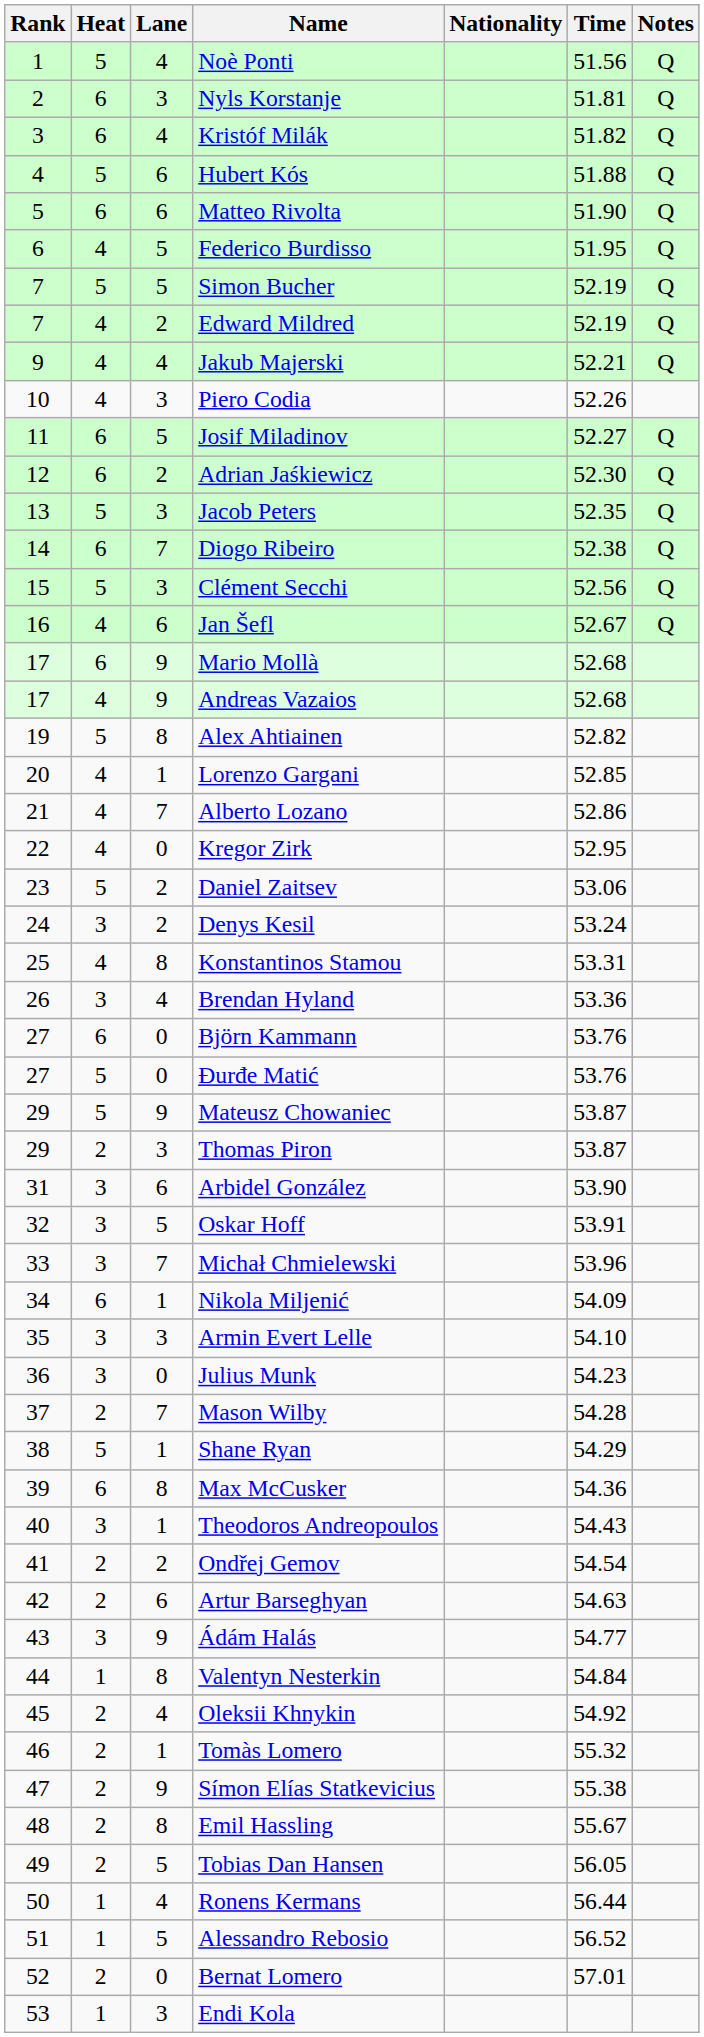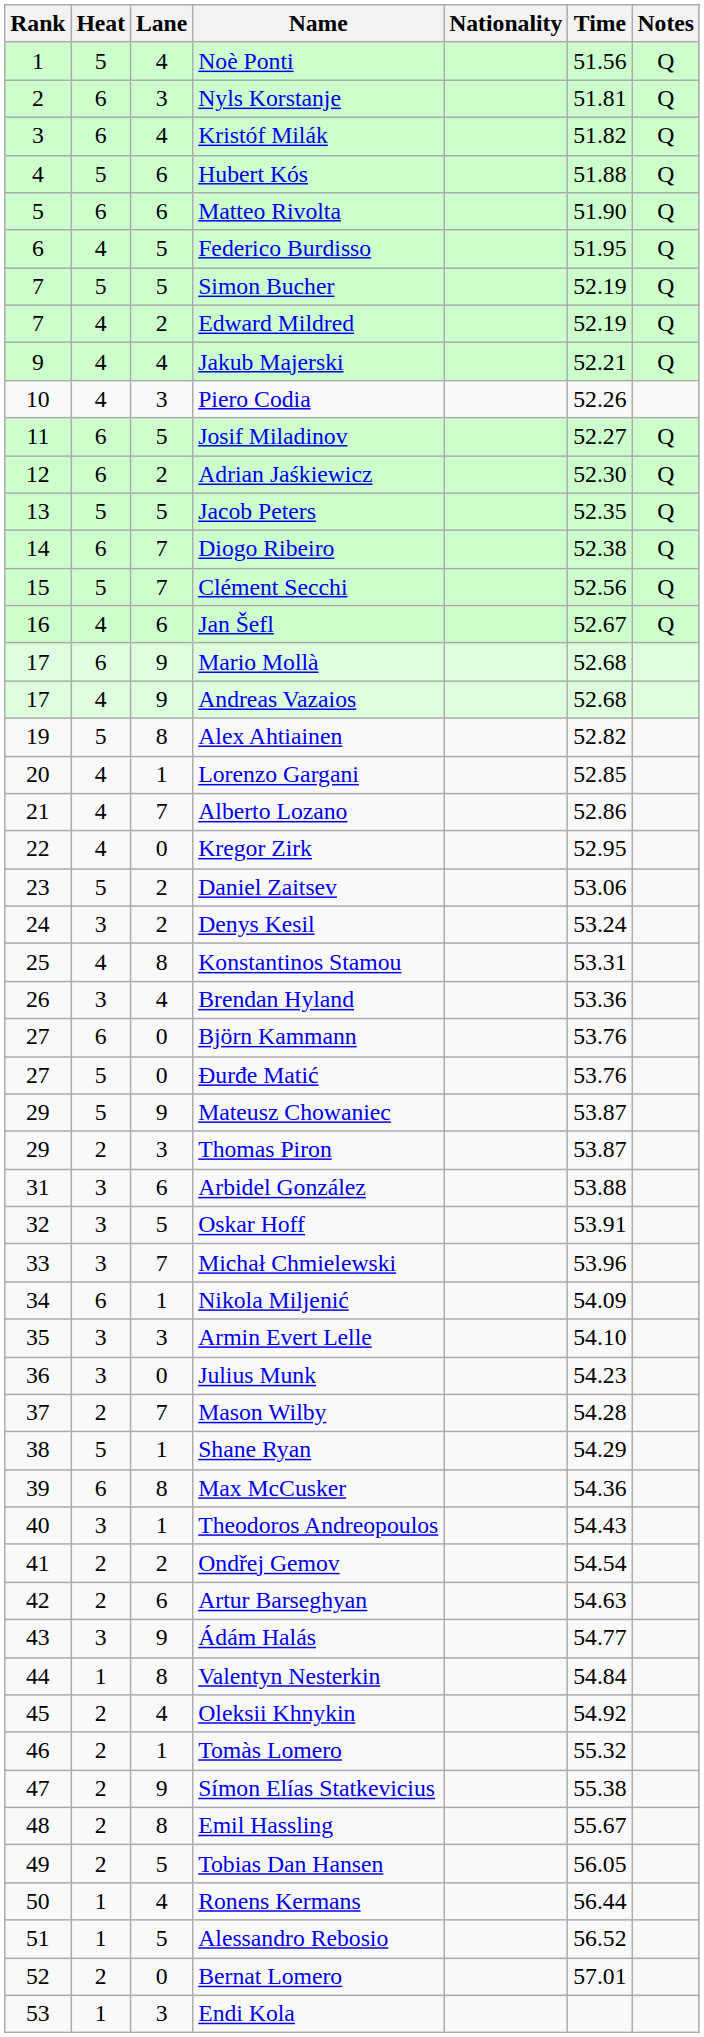 <table class="wikitable sortable" style="text-align:center">
 <tr>
 <th>Rank</th>
 <th>Heat</th>
 <th>Lane</th>
 <th>Name</th>
 <th>Nationality</th>
 <th>Time</th>
 <th>Notes</th>
 </tr>
 <tr bgcolor=ccffcc>
 <td>1</td>
 <td>5</td>
 <td>4</td>
 <td align=left><a href='#'>Noè Ponti</a></td>
 <td align=left></td>
 <td>51.56</td>
 <td>Q</td>
 </tr>
 <tr bgcolor=ccffcc>
 <td>2</td>
 <td>6</td>
 <td>3</td>
 <td align=left><a href='#'>Nyls Korstanje</a></td>
 <td align=left></td>
 <td>51.81</td>
 <td>Q</td>
 </tr>
 <tr bgcolor=ccffcc>
 <td>3</td>
 <td>6</td>
 <td>4</td>
 <td align=left><a href='#'>Kristóf Milák</a></td>
 <td align=left></td>
 <td>51.82</td>
 <td>Q</td>
 </tr>
 <tr bgcolor=ccffcc>
 <td>4</td>
 <td>5</td>
 <td>6</td>
 <td align=left><a href='#'>Hubert Kós</a></td>
 <td align=left></td>
 <td>51.88</td>
 <td>Q</td>
 </tr>
 <tr bgcolor=ccffcc>
 <td>5</td>
 <td>6</td>
 <td>6</td>
 <td align=left><a href='#'>Matteo Rivolta</a></td>
 <td align=left></td>
 <td>51.90</td>
 <td>Q</td>
 </tr>
 <tr bgcolor=ccffcc>
 <td>6</td>
 <td>4</td>
 <td>5</td>
 <td align=left><a href='#'>Federico Burdisso</a></td>
 <td align=left></td>
 <td>51.95</td>
 <td>Q</td>
 </tr>
 <tr bgcolor=ccffcc>
 <td>7</td>
 <td>5</td>
 <td>5</td>
 <td align=left><a href='#'>Simon Bucher</a></td>
 <td align=left></td>
 <td>52.19</td>
 <td>Q</td>
 </tr>
 <tr bgcolor=ccffcc>
 <td>7</td>
 <td>4</td>
 <td>2</td>
 <td align=left><a href='#'>Edward Mildred</a></td>
 <td align=left></td>
 <td>52.19</td>
 <td>Q</td>
 </tr>
 <tr bgcolor=ccffcc>
 <td>9</td>
 <td>4</td>
 <td>4</td>
 <td align=left><a href='#'>Jakub Majerski</a></td>
 <td align=left></td>
 <td>52.21</td>
 <td>Q</td>
 </tr>
 <tr>
 <td>10</td>
 <td>4</td>
 <td>3</td>
 <td align=left><a href='#'>Piero Codia</a></td>
 <td align=left></td>
 <td>52.26</td>
 <td></td>
 </tr>
 <tr bgcolor=ccffcc>
 <td>11</td>
 <td>6</td>
 <td>5</td>
 <td align=left><a href='#'>Josif Miladinov</a></td>
 <td align=left></td>
 <td>52.27</td>
 <td>Q</td>
 </tr>
 <tr bgcolor=ccffcc>
 <td>12</td>
 <td>6</td>
 <td>2</td>
 <td align=left><a href='#'>Adrian Jaśkiewicz</a></td>
 <td align=left></td>
 <td>52.30</td>
 <td>Q</td>
 </tr>
 <tr bgcolor=ccffcc>
 <td>13</td>
 <td>5</td>
-<td>3</td>
+<td>5</td>
 <td align=left><a href='#'>Jacob Peters</a></td>
 <td align=left></td>
 <td>52.35</td>
 <td>Q</td>
 </tr>
 <tr bgcolor=ccffcc>
 <td>14</td>
 <td>6</td>
 <td>7</td>
 <td align=left><a href='#'>Diogo Ribeiro</a></td>
 <td align=left></td>
 <td>52.38</td>
 <td>Q</td>
 </tr>
 <tr bgcolor=ccffcc>
 <td>15</td>
 <td>5</td>
-<td>3</td>
+<td>7</td>
 <td align=left><a href='#'>Clément Secchi</a></td>
 <td align=left></td>
 <td>52.56</td>
 <td>Q</td>
 </tr>
 <tr bgcolor=ccffcc>
 <td>16</td>
 <td>4</td>
 <td>6</td>
 <td align=left><a href='#'>Jan Šefl</a></td>
 <td align=left></td>
 <td>52.67</td>
 <td>Q</td>
 </tr>
 <tr bgcolor=ddffdd>
 <td>17</td>
 <td>6</td>
 <td>9</td>
 <td align=left><a href='#'>Mario Mollà</a></td>
 <td align=left></td>
 <td>52.68</td>
 <td></td>
 </tr>
 <tr bgcolor=ddffdd>
 <td>17</td>
 <td>4</td>
 <td>9</td>
 <td align=left><a href='#'>Andreas Vazaios</a></td>
 <td align=left></td>
 <td>52.68</td>
 <td></td>
 </tr>
 <tr>
 <td>19</td>
 <td>5</td>
 <td>8</td>
 <td align=left><a href='#'>Alex Ahtiainen</a></td>
 <td align=left></td>
 <td>52.82</td>
 <td></td>
 </tr>
 <tr>
 <td>20</td>
 <td>4</td>
 <td>1</td>
 <td align=left><a href='#'>Lorenzo Gargani</a></td>
 <td align=left></td>
 <td>52.85</td>
 <td></td>
 </tr>
 <tr>
 <td>21</td>
 <td>4</td>
 <td>7</td>
 <td align=left><a href='#'>Alberto Lozano</a></td>
 <td align=left></td>
 <td>52.86</td>
 <td></td>
 </tr>
 <tr>
 <td>22</td>
 <td>4</td>
 <td>0</td>
 <td align=left><a href='#'>Kregor Zirk</a></td>
 <td align=left></td>
 <td>52.95</td>
 <td></td>
 </tr>
 <tr>
 <td>23</td>
 <td>5</td>
 <td>2</td>
 <td align=left><a href='#'>Daniel Zaitsev</a></td>
 <td align=left></td>
 <td>53.06</td>
 <td></td>
 </tr>
 <tr>
 <td>24</td>
 <td>3</td>
 <td>2</td>
 <td align=left><a href='#'>Denys Kesil</a></td>
 <td align=left></td>
 <td>53.24</td>
 <td></td>
 </tr>
 <tr>
 <td>25</td>
 <td>4</td>
 <td>8</td>
 <td align=left><a href='#'>Konstantinos Stamou</a></td>
 <td align=left></td>
 <td>53.31</td>
 <td></td>
 </tr>
 <tr>
 <td>26</td>
 <td>3</td>
 <td>4</td>
 <td align=left><a href='#'>Brendan Hyland</a></td>
 <td align=left></td>
 <td>53.36</td>
 <td></td>
 </tr>
 <tr>
 <td>27</td>
 <td>6</td>
 <td>0</td>
 <td align=left><a href='#'>Björn Kammann</a></td>
 <td align=left></td>
 <td>53.76</td>
 <td></td>
 </tr>
 <tr>
 <td>27</td>
 <td>5</td>
 <td>0</td>
 <td align=left><a href='#'>Đurđe Matić</a></td>
 <td align=left></td>
 <td>53.76</td>
 <td></td>
 </tr>
 <tr>
 <td>29</td>
 <td>5</td>
 <td>9</td>
 <td align=left><a href='#'>Mateusz Chowaniec</a></td>
 <td align=left></td>
 <td>53.87</td>
 <td></td>
 </tr>
 <tr>
 <td>29</td>
 <td>2</td>
 <td>3</td>
 <td align=left><a href='#'>Thomas Piron</a></td>
 <td align=left></td>
 <td>53.87</td>
 <td></td>
 </tr>
 <tr>
 <td>31</td>
 <td>3</td>
 <td>6</td>
 <td align=left><a href='#'>Arbidel González</a></td>
 <td align=left></td>
-<td>53.90</td>
+<td>53.88</td>
 <td></td>
 </tr>
 <tr>
 <td>32</td>
 <td>3</td>
 <td>5</td>
 <td align=left><a href='#'>Oskar Hoff</a></td>
 <td align=left></td>
 <td>53.91</td>
 <td></td>
 </tr>
 <tr>
 <td>33</td>
 <td>3</td>
 <td>7</td>
 <td align=left><a href='#'>Michał Chmielewski</a></td>
 <td align=left></td>
 <td>53.96</td>
 <td></td>
 </tr>
 <tr>
 <td>34</td>
 <td>6</td>
 <td>1</td>
 <td align=left><a href='#'>Nikola Miljenić</a></td>
 <td align=left></td>
 <td>54.09</td>
 <td></td>
 </tr>
 <tr>
 <td>35</td>
 <td>3</td>
 <td>3</td>
 <td align=left><a href='#'>Armin Evert Lelle</a></td>
 <td align=left></td>
 <td>54.10</td>
 <td></td>
 </tr>
 <tr>
 <td>36</td>
 <td>3</td>
 <td>0</td>
 <td align=left><a href='#'>Julius Munk</a></td>
 <td align=left></td>
 <td>54.23</td>
 <td></td>
 </tr>
 <tr>
 <td>37</td>
 <td>2</td>
 <td>7</td>
 <td align=left><a href='#'>Mason Wilby</a></td>
 <td align=left></td>
 <td>54.28</td>
 <td></td>
 </tr>
 <tr>
 <td>38</td>
 <td>5</td>
 <td>1</td>
 <td align=left><a href='#'>Shane Ryan</a></td>
 <td align=left></td>
 <td>54.29</td>
 <td></td>
 </tr>
 <tr>
 <td>39</td>
 <td>6</td>
 <td>8</td>
 <td align=left><a href='#'>Max McCusker</a></td>
 <td align=left></td>
 <td>54.36</td>
 <td></td>
 </tr>
 <tr>
 <td>40</td>
 <td>3</td>
 <td>1</td>
 <td align=left><a href='#'>Theodoros Andreopoulos</a></td>
 <td align=left></td>
 <td>54.43</td>
 <td></td>
 </tr>
 <tr>
 <td>41</td>
 <td>2</td>
 <td>2</td>
 <td align=left><a href='#'>Ondřej Gemov</a></td>
 <td align=left></td>
 <td>54.54</td>
 <td></td>
 </tr>
 <tr>
 <td>42</td>
 <td>2</td>
 <td>6</td>
 <td align=left><a href='#'>Artur Barseghyan</a></td>
 <td align=left></td>
 <td>54.63</td>
 <td></td>
 </tr>
 <tr>
 <td>43</td>
 <td>3</td>
 <td>9</td>
 <td align=left><a href='#'>Ádám Halás</a></td>
 <td align=left></td>
 <td>54.77</td>
 <td></td>
 </tr>
 <tr>
 <td>44</td>
 <td>1</td>
 <td>8</td>
 <td align=left><a href='#'>Valentyn Nesterkin</a></td>
 <td align=left></td>
 <td>54.84</td>
 <td></td>
 </tr>
 <tr>
 <td>45</td>
 <td>2</td>
 <td>4</td>
 <td align=left><a href='#'>Oleksii Khnykin</a></td>
 <td align=left></td>
 <td>54.92</td>
 <td></td>
 </tr>
 <tr>
 <td>46</td>
 <td>2</td>
 <td>1</td>
 <td align=left><a href='#'>Tomàs Lomero</a></td>
 <td align=left></td>
 <td>55.32</td>
 <td></td>
 </tr>
 <tr>
 <td>47</td>
 <td>2</td>
 <td>9</td>
 <td align=left><a href='#'>Símon Elías Statkevicius</a></td>
 <td align=left></td>
 <td>55.38</td>
 <td></td>
 </tr>
 <tr>
 <td>48</td>
 <td>2</td>
 <td>8</td>
 <td align=left><a href='#'>Emil Hassling</a></td>
 <td align=left></td>
 <td>55.67</td>
 <td></td>
 </tr>
 <tr>
 <td>49</td>
 <td>2</td>
 <td>5</td>
 <td align=left><a href='#'>Tobias Dan Hansen</a></td>
 <td align=left></td>
 <td>56.05</td>
 <td></td>
 </tr>
 <tr>
 <td>50</td>
 <td>1</td>
 <td>4</td>
 <td align=left><a href='#'>Ronens Kermans</a></td>
 <td align=left></td>
 <td>56.44</td>
 <td></td>
 </tr>
 <tr>
 <td>51</td>
 <td>1</td>
 <td>5</td>
 <td align=left><a href='#'>Alessandro Rebosio</a></td>
 <td align=left></td>
 <td>56.52</td>
 <td></td>
 </tr>
 <tr>
 <td>52</td>
 <td>2</td>
 <td>0</td>
 <td align=left><a href='#'>Bernat Lomero</a></td>
 <td align=left></td>
 <td>57.01</td>
 <td></td>
 </tr>
 <tr>
 <td>53</td>
 <td>1</td>
 <td>3</td>
 <td align=left><a href='#'>Endi Kola</a></td>
 <td align=left></td>
 <td></td>
 <td></td>
 </tr>
 </table>
